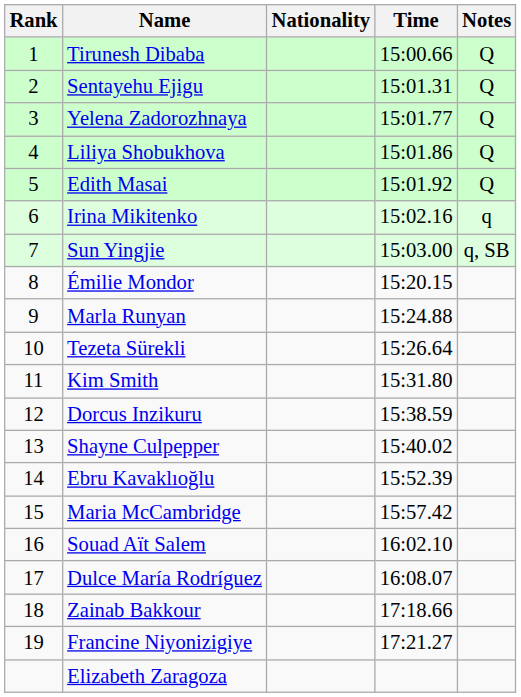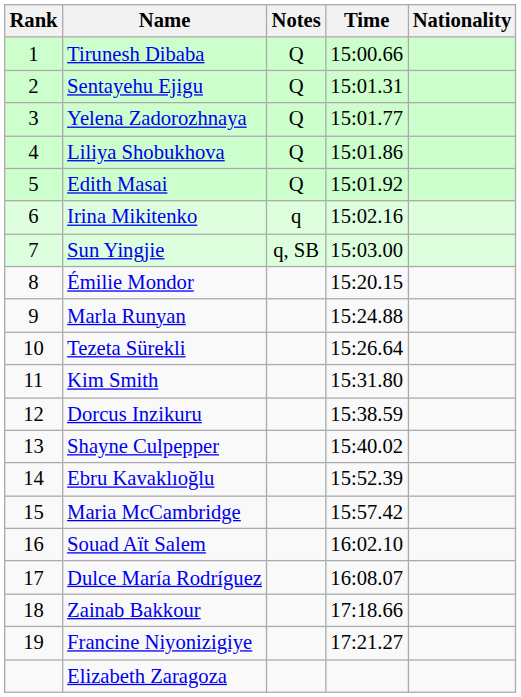 <table class="wikitable sortable" style="text-align:center">
 <tr>
 <th>Rank</th>
 <th>Name</th>
+<th>Notes</th>
+<th>Time</th>
 <th>Nationality</th>
-<th>Time</th>
-<th>Notes</th>
 </tr>
 <tr bgcolor=ccffcc>
 <td>1</td>
 <td align=left><a href='#'>Tirunesh Dibaba</a></td>
+<td>Q</td>
+<td>15:00.66</td>
 <td align=left></td>
-<td>15:00.66</td>
-<td>Q</td>
 </tr>
 <tr bgcolor=ccffcc>
 <td>2</td>
 <td align=left><a href='#'>Sentayehu Ejigu</a></td>
+<td>Q</td>
+<td>15:01.31</td>
 <td align=left></td>
-<td>15:01.31</td>
-<td>Q</td>
 </tr>
 <tr bgcolor=ccffcc>
 <td>3</td>
 <td align=left><a href='#'>Yelena Zadorozhnaya</a></td>
+<td>Q</td>
+<td>15:01.77</td>
 <td align=left></td>
-<td>15:01.77</td>
-<td>Q</td>
 </tr>
 <tr bgcolor=ccffcc>
 <td>4</td>
 <td align=left><a href='#'>Liliya Shobukhova</a></td>
+<td>Q</td>
+<td>15:01.86</td>
 <td align=left></td>
-<td>15:01.86</td>
-<td>Q</td>
 </tr>
 <tr bgcolor=ccffcc>
 <td>5</td>
 <td align=left><a href='#'>Edith Masai</a></td>
+<td>Q</td>
+<td>15:01.92</td>
 <td align=left></td>
-<td>15:01.92</td>
-<td>Q</td>
 </tr>
 <tr bgcolor=ddffdd>
 <td>6</td>
 <td align=left><a href='#'>Irina Mikitenko</a></td>
+<td>q</td>
+<td>15:02.16</td>
 <td align=left></td>
-<td>15:02.16</td>
-<td>q</td>
 </tr>
 <tr bgcolor=ddffdd>
 <td>7</td>
 <td align=left><a href='#'>Sun Yingjie</a></td>
+<td>q, SB</td>
+<td>15:03.00</td>
 <td align=left></td>
-<td>15:03.00</td>
-<td>q, SB</td>
 </tr>
 <tr>
 <td>8</td>
 <td align=left><a href='#'>Émilie Mondor</a></td>
+<td></td>
+<td>15:20.15</td>
 <td align=left></td>
-<td>15:20.15</td>
-<td></td>
 </tr>
 <tr>
 <td>9</td>
 <td align=left><a href='#'>Marla Runyan</a></td>
+<td></td>
+<td>15:24.88</td>
 <td align=left></td>
-<td>15:24.88</td>
-<td></td>
 </tr>
 <tr>
 <td>10</td>
 <td align=left><a href='#'>Tezeta Sürekli</a></td>
+<td></td>
+<td>15:26.64</td>
 <td align=left></td>
-<td>15:26.64</td>
-<td></td>
 </tr>
 <tr>
 <td>11</td>
 <td align=left><a href='#'>Kim Smith</a></td>
+<td></td>
+<td>15:31.80</td>
 <td align=left></td>
-<td>15:31.80</td>
-<td></td>
 </tr>
 <tr>
 <td>12</td>
 <td align=left><a href='#'>Dorcus Inzikuru</a></td>
+<td></td>
+<td>15:38.59</td>
 <td align=left></td>
-<td>15:38.59</td>
-<td></td>
 </tr>
 <tr>
 <td>13</td>
 <td align=left><a href='#'>Shayne Culpepper</a></td>
+<td></td>
+<td>15:40.02</td>
 <td align=left></td>
-<td>15:40.02</td>
-<td></td>
 </tr>
 <tr>
 <td>14</td>
 <td align=left><a href='#'>Ebru Kavaklıoğlu</a></td>
+<td></td>
+<td>15:52.39</td>
 <td align=left></td>
-<td>15:52.39</td>
-<td></td>
 </tr>
 <tr>
 <td>15</td>
 <td align=left><a href='#'>Maria McCambridge</a></td>
+<td></td>
+<td>15:57.42</td>
 <td align=left></td>
-<td>15:57.42</td>
-<td></td>
 </tr>
 <tr>
 <td>16</td>
 <td align=left><a href='#'>Souad Aït Salem</a></td>
+<td></td>
+<td>16:02.10</td>
 <td align=left></td>
-<td>16:02.10</td>
-<td></td>
 </tr>
 <tr>
 <td>17</td>
 <td align=left><a href='#'>Dulce María Rodríguez</a></td>
+<td></td>
+<td>16:08.07</td>
 <td align=left></td>
-<td>16:08.07</td>
-<td></td>
 </tr>
 <tr>
 <td>18</td>
 <td align=left><a href='#'>Zainab Bakkour</a></td>
+<td></td>
+<td>17:18.66</td>
 <td align=left></td>
-<td>17:18.66</td>
-<td></td>
 </tr>
 <tr>
 <td>19</td>
 <td align=left><a href='#'>Francine Niyonizigiye</a></td>
+<td></td>
+<td>17:21.27</td>
 <td align=left></td>
-<td>17:21.27</td>
-<td></td>
 </tr>
 <tr>
 <td></td>
 <td align=left><a href='#'>Elizabeth Zaragoza</a></td>
-<td align=left></td>
 <td></td>
 <td></td>
+<td align=left></td>
 </tr>
 </table>
